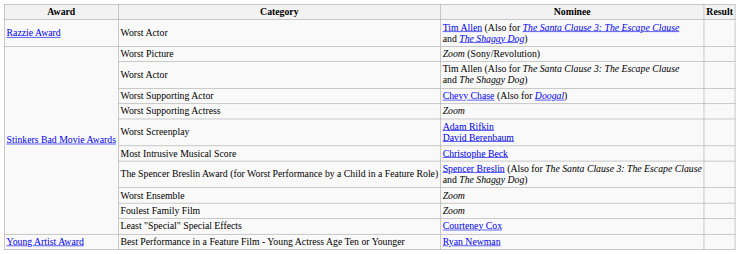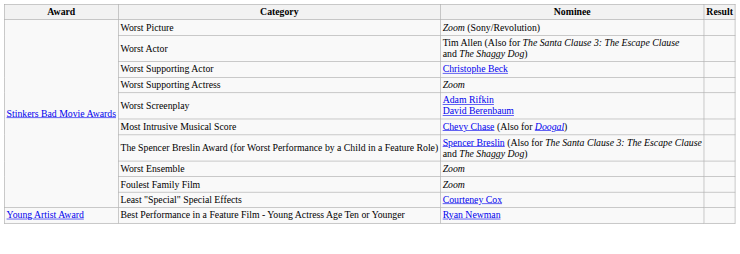 <table class="wikitable sortable">
 <tr>
 <th>Award</th>
 <th>Category</th>
 <th>Nominee</th>
 <th>Result</th>
-</tr>
-<tr>
-<td><a href='#'>Razzie Award</a></td>
-<td>Worst Actor</td>
-<td><a href='#'>Tim Allen</a> (Also for <em><a href='#'>The Santa Clause 3: The Escape Clause</a></em> <br>and <em><a href='#'>The Shaggy Dog</a></em>)</td>
-<td></td>
 </tr>
 <tr>
 <td rowspan=10><a href='#'>Stinkers Bad Movie Awards</a></td>
 <td>Worst Picture</td>
 <td><em>Zoom</em> (Sony/Revolution)</td>
 <td></td>
 </tr>
 <tr>
 <td>Worst Actor</td>
 <td>Tim Allen (Also for <em>The Santa Clause 3: The Escape Clause</em> <br>and <em>The Shaggy Dog</em>)</td>
 <td></td>
 </tr>
 <tr>
 <td>Worst Supporting Actor</td>
-<td><a href='#'>Chevy Chase</a> (Also for <em><a href='#'>Doogal</a></em>)</td>
+<td><a href='#'>Christophe Beck</a></td>
 <td></td>
 </tr>
 <tr>
 <td>Worst Supporting Actress</td>
 <td><em>Zoom</em></td>
 <td></td>
 </tr>
 <tr>
 <td>Worst Screenplay</td>
 <td><a href='#'>Adam Rifkin</a> <br><a href='#'>David Berenbaum</a></td>
 <td></td>
 </tr>
 <tr>
 <td>Most Intrusive Musical Score</td>
-<td><a href='#'>Christophe Beck</a></td>
+<td><a href='#'>Chevy Chase</a> (Also for <em><a href='#'>Doogal</a></em>)</td>
 <td></td>
 </tr>
 <tr>
 <td>The Spencer Breslin Award (for Worst Performance by a Child in a Feature Role)</td>
 <td><a href='#'>Spencer Breslin</a> (Also for <em>The Santa Clause 3: The Escape Clause</em> <br>and <em>The Shaggy Dog</em>)</td>
 <td></td>
 </tr>
 <tr>
 <td>Worst Ensemble</td>
 <td><em>Zoom</em></td>
 <td></td>
 </tr>
 <tr>
 <td>Foulest Family Film</td>
 <td><em>Zoom</em></td>
 <td></td>
 </tr>
 <tr>
 <td>Least "Special" Special Effects</td>
 <td><a href='#'>Courteney Cox</a></td>
 <td></td>
 </tr>
 <tr>
 <td><a href='#'>Young Artist Award</a></td>
 <td>Best Performance in a Feature Film - Young Actress Age Ten or Younger</td>
 <td><a href='#'>Ryan Newman</a></td>
 <td></td>
 </tr>
 </table>
